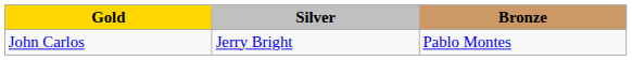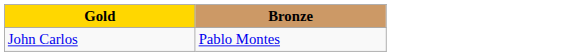 <table class="wikitable" style="text-align:left">
 <tr align="center">
 <td width=200 bgcolor=gold><strong>Gold</strong></td>
-<td width=200 bgcolor=silver><strong>Silver</strong></td>
 <td width=200 bgcolor=CC9966><strong>Bronze</strong></td>
 </tr>
 <tr>
 <td><a href='#'>John Carlos</a><br><em></em></td>
-<td><a href='#'>Jerry Bright</a><br><em></em></td>
 <td><a href='#'>Pablo Montes</a><br><em></em></td>
 </tr>
 </table>
